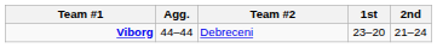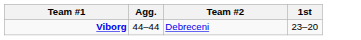 <table class=wikitable style="text-align:center">
 <tr>
 <th width=200>Team #1</th>
 <th width=50>Agg.</th>
 <th width=200>Team #2</th>
 <th width=50>1st</th>
-<th width=50>2nd</th>
 </tr>
 <tr>
 <td align=right><strong><a href='#'>Viborg</a></strong> </td>
 <td>44–44</td>
 <td align=left> <a href='#'>Debreceni</a></td>
 <td align=center>23–20</td>
-<td align=center>21–24</td>
 </tr>
 </table>
